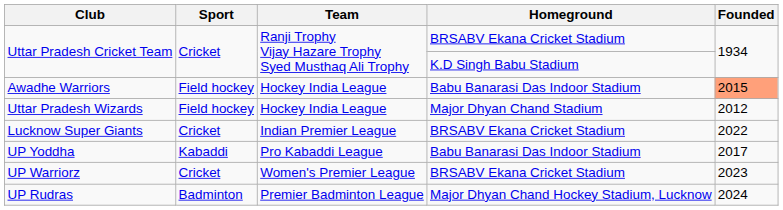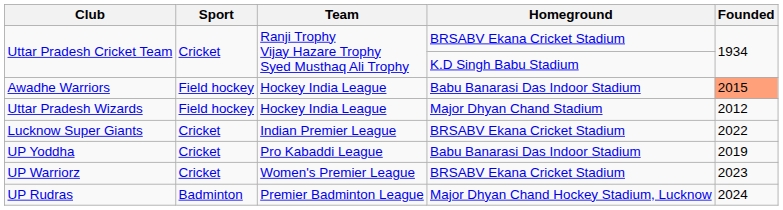 <table class="wikitable">
 <tr>
 <th>Club</th>
 <th>Sport</th>
 <th>Team</th>
 <th>Homeground</th>
 <th>Founded</th>
 </tr>
 <tr>
 <td rowspan="2"><a href='#'>Uttar Pradesh Cricket Team</a></td>
 <td rowspan="2"><a href='#'>Cricket</a></td>
 <td rowspan="2"><a href='#'>Ranji Trophy</a><br><a href='#'>Vijay Hazare Trophy</a><br><a href='#'>Syed Musthaq Ali Trophy</a></td>
 <td><a href='#'>BRSABV Ekana Cricket Stadium</a></td>
 <td rowspan="2">1934</td>
 </tr>
 <tr>
 <td><a href='#'>K.D Singh Babu Stadium</a></td>
 </tr>
 <tr>
 <td><a href='#'>Awadhe Warriors</a></td>
 <td><a href='#'>Field hockey</a></td>
 <td><a href='#'>Hockey India League</a></td>
 <td><a href='#'>Babu Banarasi Das Indoor Stadium</a></td>
 <td style="background: lightsalmon;">2015</td>
 </tr>
 <tr>
 <td><a href='#'>Uttar Pradesh Wizards</a></td>
 <td><a href='#'>Field hockey</a></td>
 <td><a href='#'>Hockey India League</a></td>
 <td><a href='#'>Major Dhyan Chand Stadium</a></td>
 <td>2012</td>
 </tr>
 <tr>
 <td><a href='#'>Lucknow Super Giants</a></td>
 <td><a href='#'>Cricket</a></td>
 <td><a href='#'>Indian Premier League</a></td>
 <td><a href='#'>BRSABV Ekana Cricket Stadium</a></td>
 <td>2022</td>
 </tr>
 <tr>
 <td><a href='#'>UP Yoddha</a></td>
-<td><a href='#'>Kabaddi</a></td>
+<td><a href='#'>Cricket</a></td>
 <td><a href='#'>Pro Kabaddi League</a></td>
 <td><a href='#'>Babu Banarasi Das Indoor Stadium</a></td>
-<td>2017</td>
+<td>2019</td>
 </tr>
 <tr>
 <td><a href='#'>UP Warriorz</a></td>
 <td><a href='#'>Cricket</a></td>
 <td><a href='#'>Women's Premier League</a></td>
 <td><a href='#'>BRSABV Ekana Cricket Stadium</a></td>
 <td>2023</td>
 </tr>
 <tr>
 <td><a href='#'>UP Rudras</a></td>
 <td><a href='#'>Badminton</a></td>
 <td><a href='#'>Premier Badminton League</a></td>
 <td><a href='#'>Major Dhyan Chand Hockey Stadium, Lucknow</a></td>
 <td>2024</td>
 </tr>
 </table>
